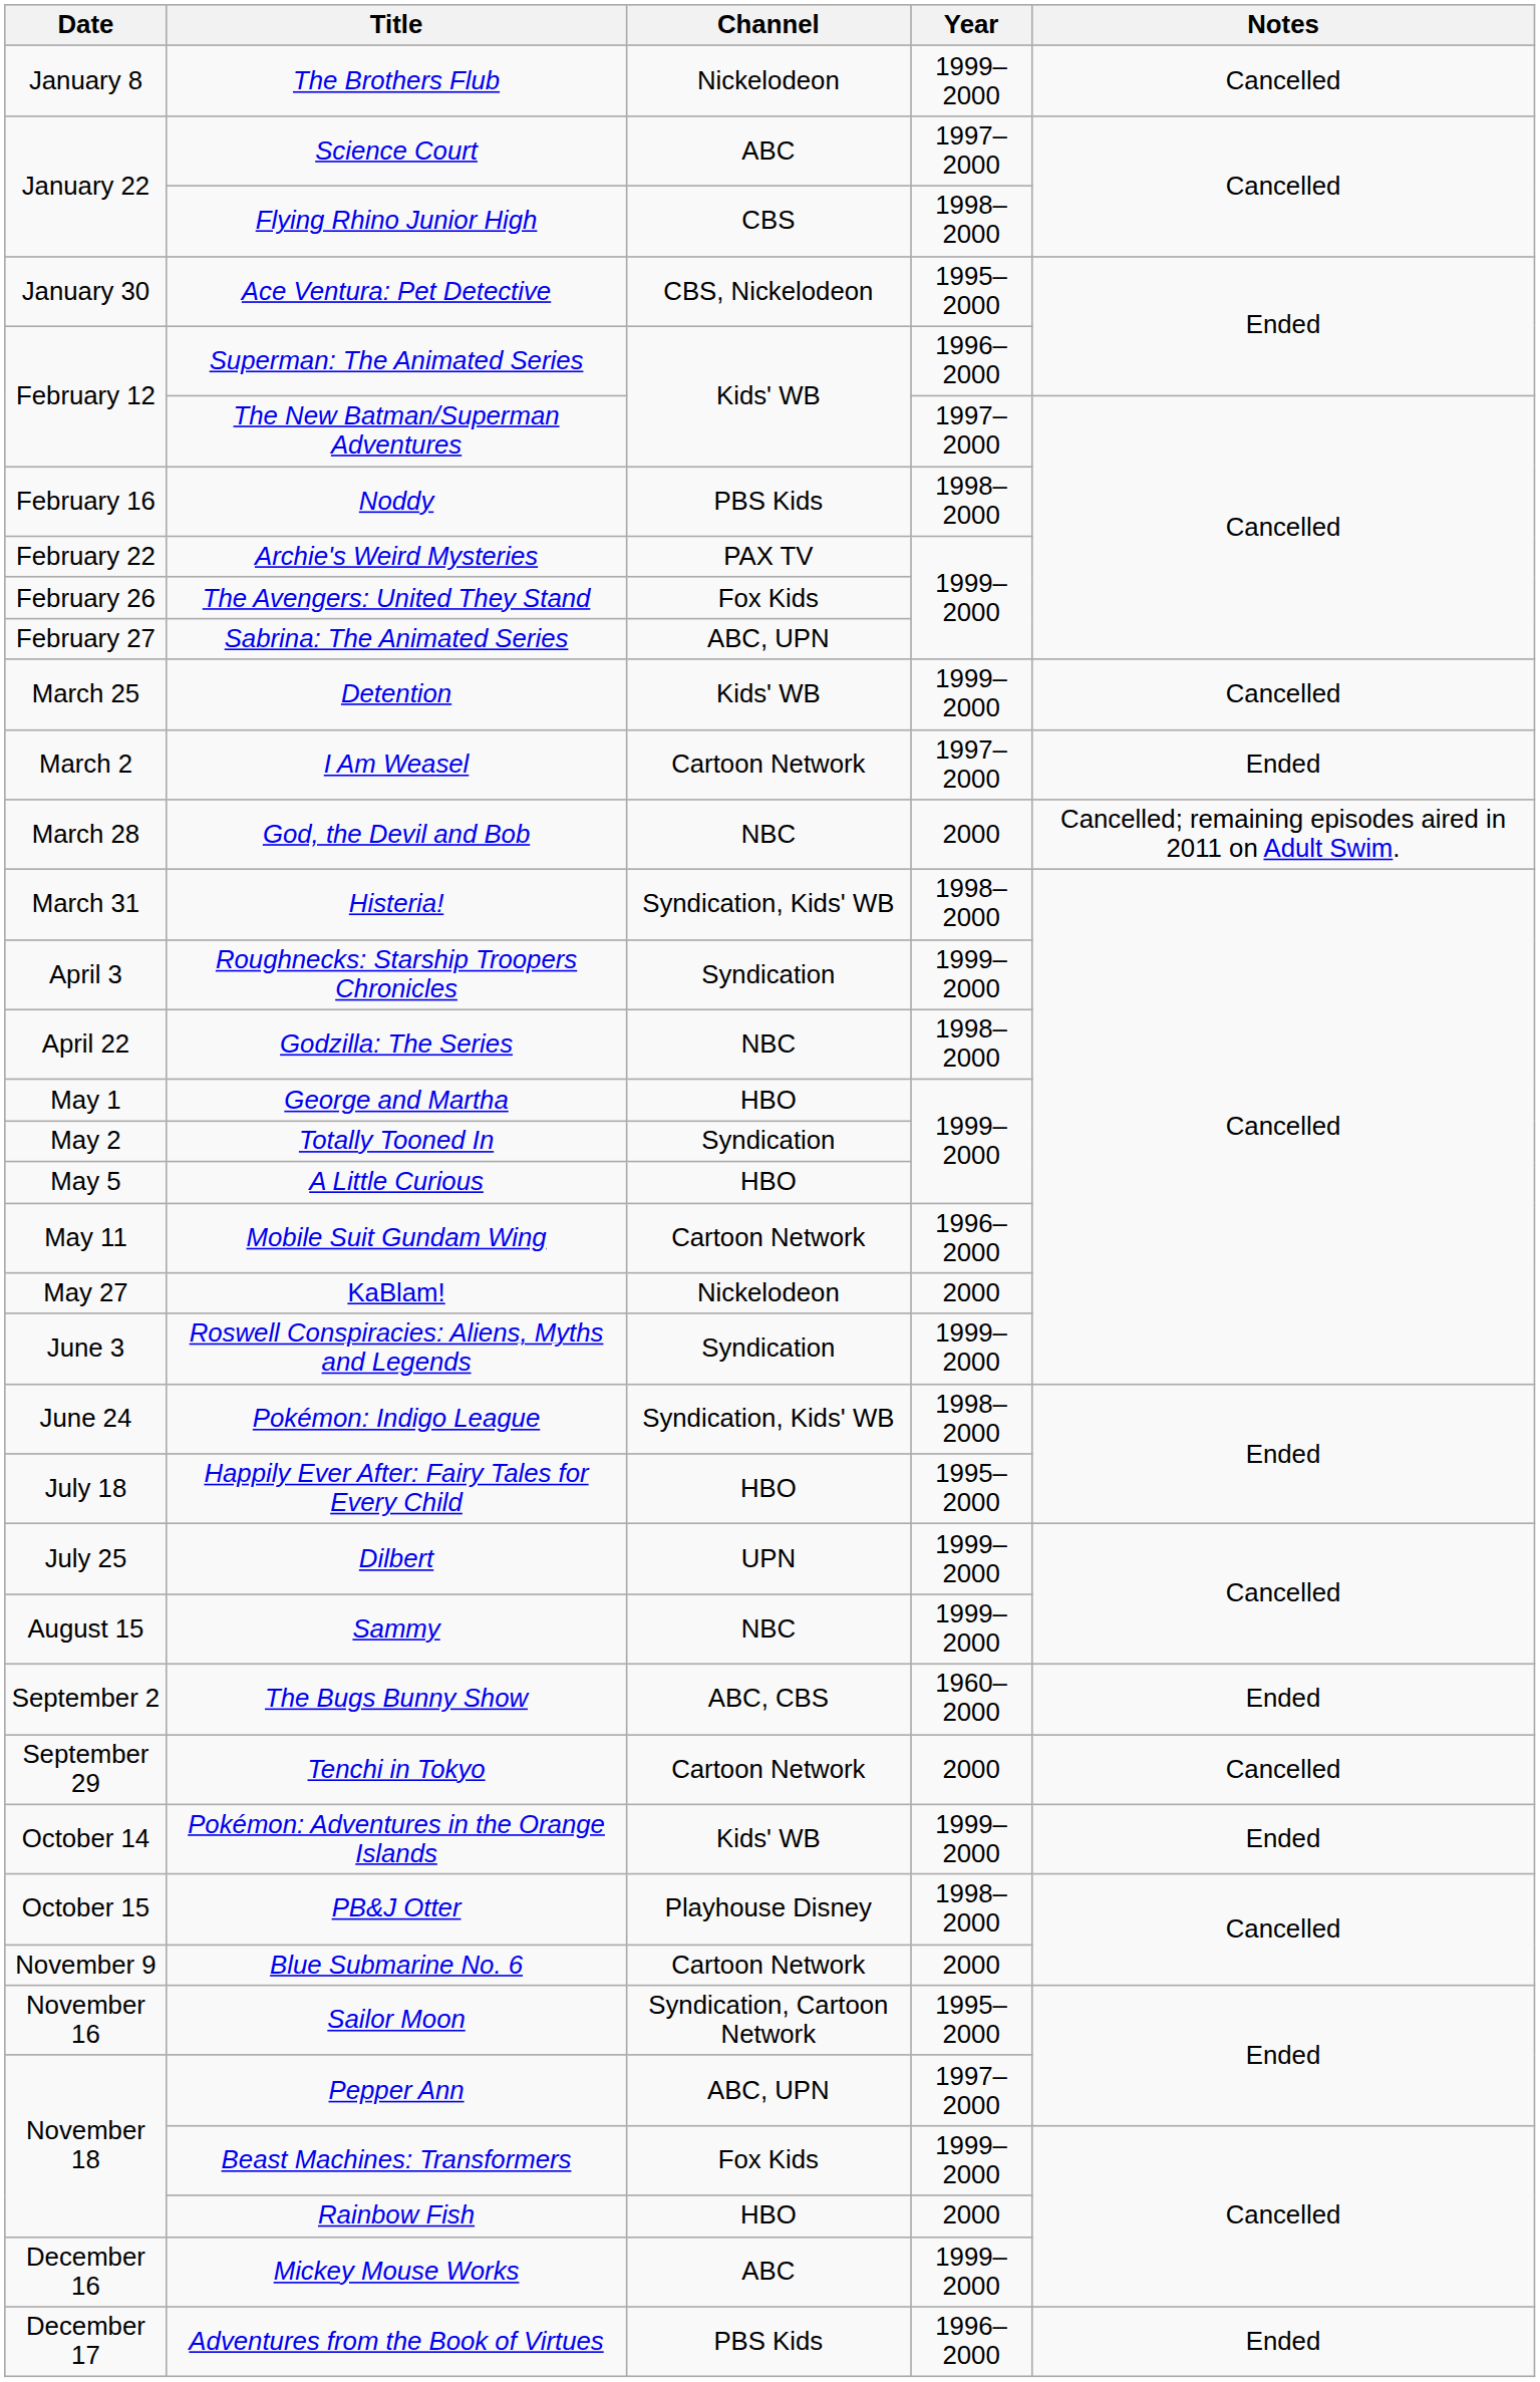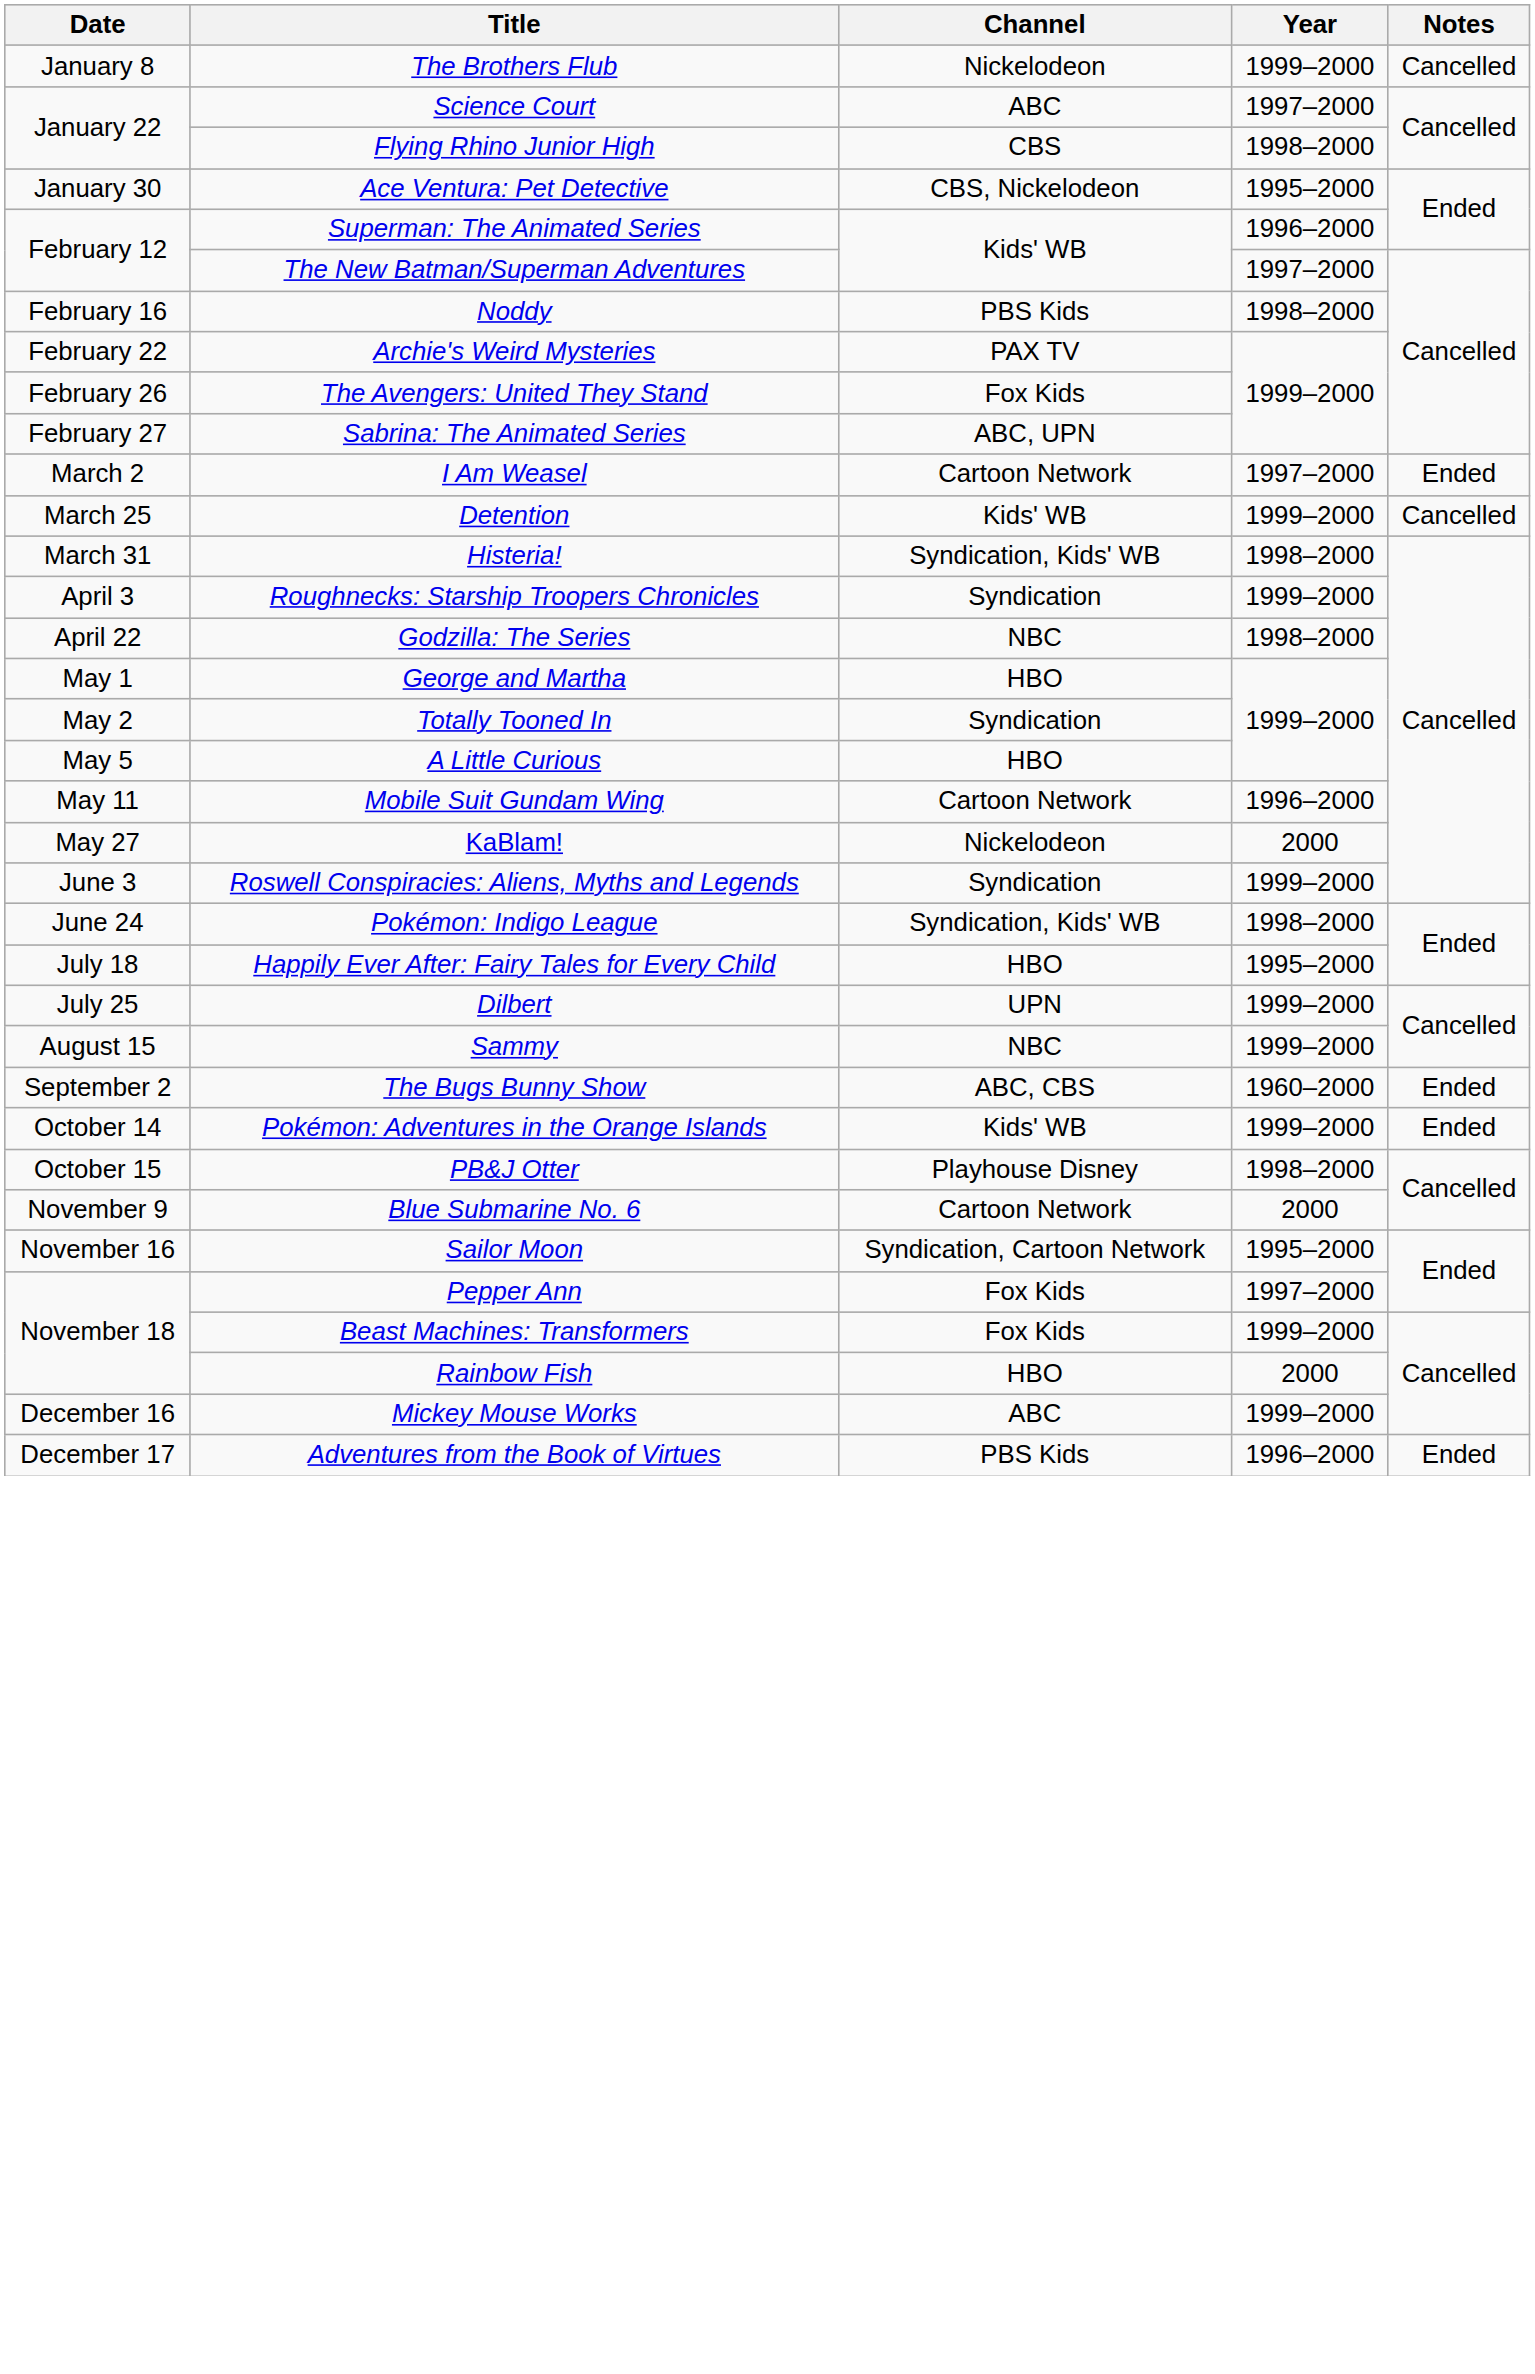 <table class="wikitable sortable" style="text-align: center" width="75%">
 <tr>
 <th scope="col">Date</th>
 <th scope="col">Title</th>
 <th scope="col">Channel</th>
 <th scope="col">Year</th>
 <th scope="col">Notes</th>
 </tr>
 <tr>
 <td>January 8</td>
 <td><em><a href='#'>The Brothers Flub</a></em></td>
 <td>Nickelodeon</td>
 <td>1999–2000</td>
 <td>Cancelled</td>
 </tr>
 <tr>
 <td rowspan="2">January 22</td>
 <td><em><a href='#'>Science Court</a></em></td>
 <td>ABC</td>
 <td>1997–2000</td>
 <td rowspan="2">Cancelled</td>
 </tr>
 <tr>
 <td><em><a href='#'>Flying Rhino Junior High</a></em></td>
 <td>CBS</td>
 <td>1998–2000</td>
 </tr>
 <tr>
 <td>January 30</td>
 <td><em><a href='#'>Ace Ventura: Pet Detective</a></em></td>
 <td>CBS, Nickelodeon</td>
 <td>1995–2000</td>
 <td rowspan=2>Ended</td>
 </tr>
 <tr>
 <td rowspan=2>February 12</td>
 <td><em><a href='#'>Superman: The Animated Series</a></em></td>
 <td rowspan=2>Kids' WB</td>
 <td>1996–2000</td>
 </tr>
 <tr>
 <td><em><a href='#'>The New Batman/Superman Adventures</a></em></td>
 <td>1997–2000</td>
 <td rowspan=5>Cancelled</td>
 </tr>
 <tr>
 <td>February 16</td>
 <td><em><a href='#'>Noddy</a></em></td>
 <td>PBS Kids</td>
 <td>1998–2000</td>
 </tr>
 <tr>
 <td>February 22</td>
 <td><em><a href='#'>Archie's Weird Mysteries</a></em></td>
 <td>PAX TV</td>
 <td rowspan=3>1999–2000</td>
 </tr>
 <tr>
 <td>February 26</td>
 <td><em><a href='#'>The Avengers: United They Stand</a></em></td>
 <td>Fox Kids</td>
 </tr>
 <tr>
 <td>February 27</td>
 <td><em><a href='#'>Sabrina: The Animated Series</a></em></td>
 <td>ABC, UPN</td>
 </tr>
 <tr>
-<td>March 25</td>
-<td><em><a href='#'>Detention</a></em></td>
-<td>Kids' WB</td>
-<td>1999–2000</td>
-<td>Cancelled</td>
-</tr>
-<tr>
 <td>March 2</td>
 <td><em><a href='#'>I Am Weasel</a></em></td>
 <td>Cartoon Network</td>
 <td>1997–2000</td>
 <td>Ended</td>
 </tr>
 <tr>
-<td>March 28</td>
-<td><em><a href='#'>God, the Devil and Bob</a></em></td>
-<td>NBC</td>
-<td>2000</td>
-<td>Cancelled; remaining episodes aired in 2011 on <a href='#'>Adult Swim</a>.</td>
+<td>March 25</td>
+<td><em><a href='#'>Detention</a></em></td>
+<td>Kids' WB</td>
+<td>1999–2000</td>
+<td>Cancelled</td>
 </tr>
 <tr>
 <td>March 31</td>
 <td><em><a href='#'>Histeria!</a></em></td>
 <td>Syndication, Kids' WB</td>
 <td>1998–2000</td>
 <td rowspan="9">Cancelled</td>
 </tr>
 <tr>
 <td>April 3</td>
 <td><em><a href='#'>Roughnecks: Starship Troopers Chronicles</a></em></td>
 <td>Syndication</td>
 <td>1999–2000</td>
 </tr>
 <tr>
 <td>April 22</td>
 <td><em><a href='#'>Godzilla: The Series</a></em></td>
 <td>NBC</td>
 <td>1998–2000</td>
 </tr>
 <tr>
 <td>May 1</td>
 <td><em><a href='#'>George and Martha</a></em></td>
 <td>HBO</td>
 <td rowspan=3>1999–2000</td>
 </tr>
 <tr>
 <td>May 2</td>
 <td><em><a href='#'>Totally Tooned In</a></em></td>
 <td>Syndication</td>
 </tr>
 <tr>
 <td>May 5</td>
 <td><em><a href='#'>A Little Curious</a></em></td>
 <td>HBO</td>
 </tr>
 <tr>
 <td>May 11</td>
 <td><em><a href='#'>Mobile Suit Gundam Wing</a></em></td>
 <td>Cartoon Network</td>
 <td>1996–2000</td>
 </tr>
 <tr>
 <td>May 27</td>
 <td><a href='#'>KaBlam!</a></td>
 <td>Nickelodeon</td>
 <td>2000</td>
 </tr>
 <tr>
 <td>June 3</td>
 <td><em><a href='#'>Roswell Conspiracies: Aliens, Myths and Legends</a></em></td>
 <td>Syndication</td>
 <td>1999–2000</td>
 </tr>
 <tr>
 <td>June 24</td>
 <td><em><a href='#'>Pokémon: Indigo League</a></em></td>
 <td>Syndication, Kids' WB</td>
 <td>1998–2000</td>
 <td rowspan=2>Ended</td>
 </tr>
 <tr>
 <td>July 18</td>
 <td><em><a href='#'>Happily Ever After: Fairy Tales for Every Child</a></em></td>
 <td>HBO</td>
 <td>1995–2000</td>
 </tr>
 <tr>
 <td>July 25</td>
 <td><em><a href='#'>Dilbert</a></em></td>
 <td>UPN</td>
 <td>1999–2000</td>
 <td rowspan=2>Cancelled</td>
 </tr>
 <tr>
 <td>August 15</td>
 <td><em><a href='#'>Sammy</a></em></td>
 <td>NBC</td>
 <td>1999–2000</td>
 </tr>
 <tr>
 <td>September 2</td>
 <td><em><a href='#'>The Bugs Bunny Show</a></em></td>
 <td>ABC, CBS</td>
 <td>1960–2000</td>
 <td>Ended</td>
 </tr>
 <tr>
-<td>September 29</td>
-<td><em><a href='#'>Tenchi in Tokyo</a></em></td>
-<td>Cartoon Network</td>
-<td>2000</td>
-<td>Cancelled</td>
-</tr>
-<tr>
 <td>October 14</td>
 <td><em><a href='#'>Pokémon: Adventures in the Orange Islands</a></em></td>
 <td>Kids' WB</td>
 <td>1999–2000</td>
 <td>Ended</td>
 </tr>
 <tr>
 <td>October 15</td>
 <td><em><a href='#'>PB&J Otter</a></em></td>
 <td>Playhouse Disney</td>
 <td>1998–2000</td>
 <td rowspan=2>Cancelled</td>
 </tr>
 <tr>
 <td>November 9</td>
 <td><em><a href='#'>Blue Submarine No. 6</a></em></td>
 <td>Cartoon Network</td>
 <td>2000</td>
 </tr>
 <tr>
 <td>November 16</td>
 <td><em><a href='#'>Sailor Moon</a></em></td>
 <td>Syndication, Cartoon Network</td>
 <td>1995–2000</td>
 <td rowspan=2>Ended</td>
 </tr>
 <tr>
 <td rowspan=3>November 18</td>
 <td><em><a href='#'>Pepper Ann</a></em></td>
-<td>ABC, UPN</td>
+<td>Fox Kids</td>
 <td>1997–2000</td>
 </tr>
 <tr>
 <td><em><a href='#'>Beast Machines: Transformers</a></em></td>
 <td>Fox Kids</td>
 <td>1999–2000</td>
 <td rowspan=3>Cancelled</td>
 </tr>
 <tr>
 <td><em><a href='#'>Rainbow Fish</a></em></td>
 <td>HBO</td>
 <td>2000</td>
 </tr>
 <tr>
 <td>December 16</td>
 <td><em><a href='#'>Mickey Mouse Works</a></em></td>
 <td>ABC</td>
 <td>1999–2000</td>
 </tr>
 <tr>
 <td>December 17</td>
 <td><em><a href='#'>Adventures from the Book of Virtues</a></em></td>
 <td>PBS Kids</td>
 <td>1996–2000</td>
 <td>Ended</td>
 </tr>
 </table>
